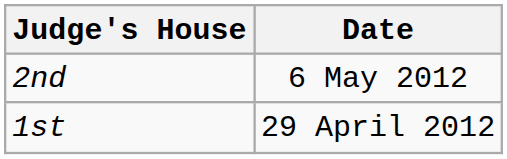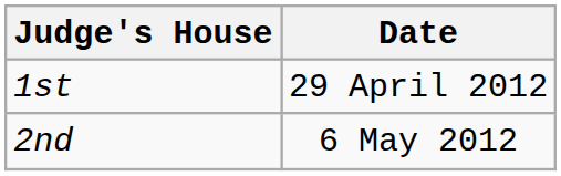 <table class="wikitable">
 <tr>
 <th>Judge's House</th>
 <th>Date</th>
 </tr>
 <tr>
+<td><em>1st</em></td>
+<td align=center>29 April 2012</td>
+</tr>
+<tr>
 <td><em>2nd</em></td>
 <td align=center>6 May 2012</td>
 </tr>
-<tr>
-<td><em>1st</em></td>
-<td align=center>29 April 2012</td>
-</tr>
 </table>
